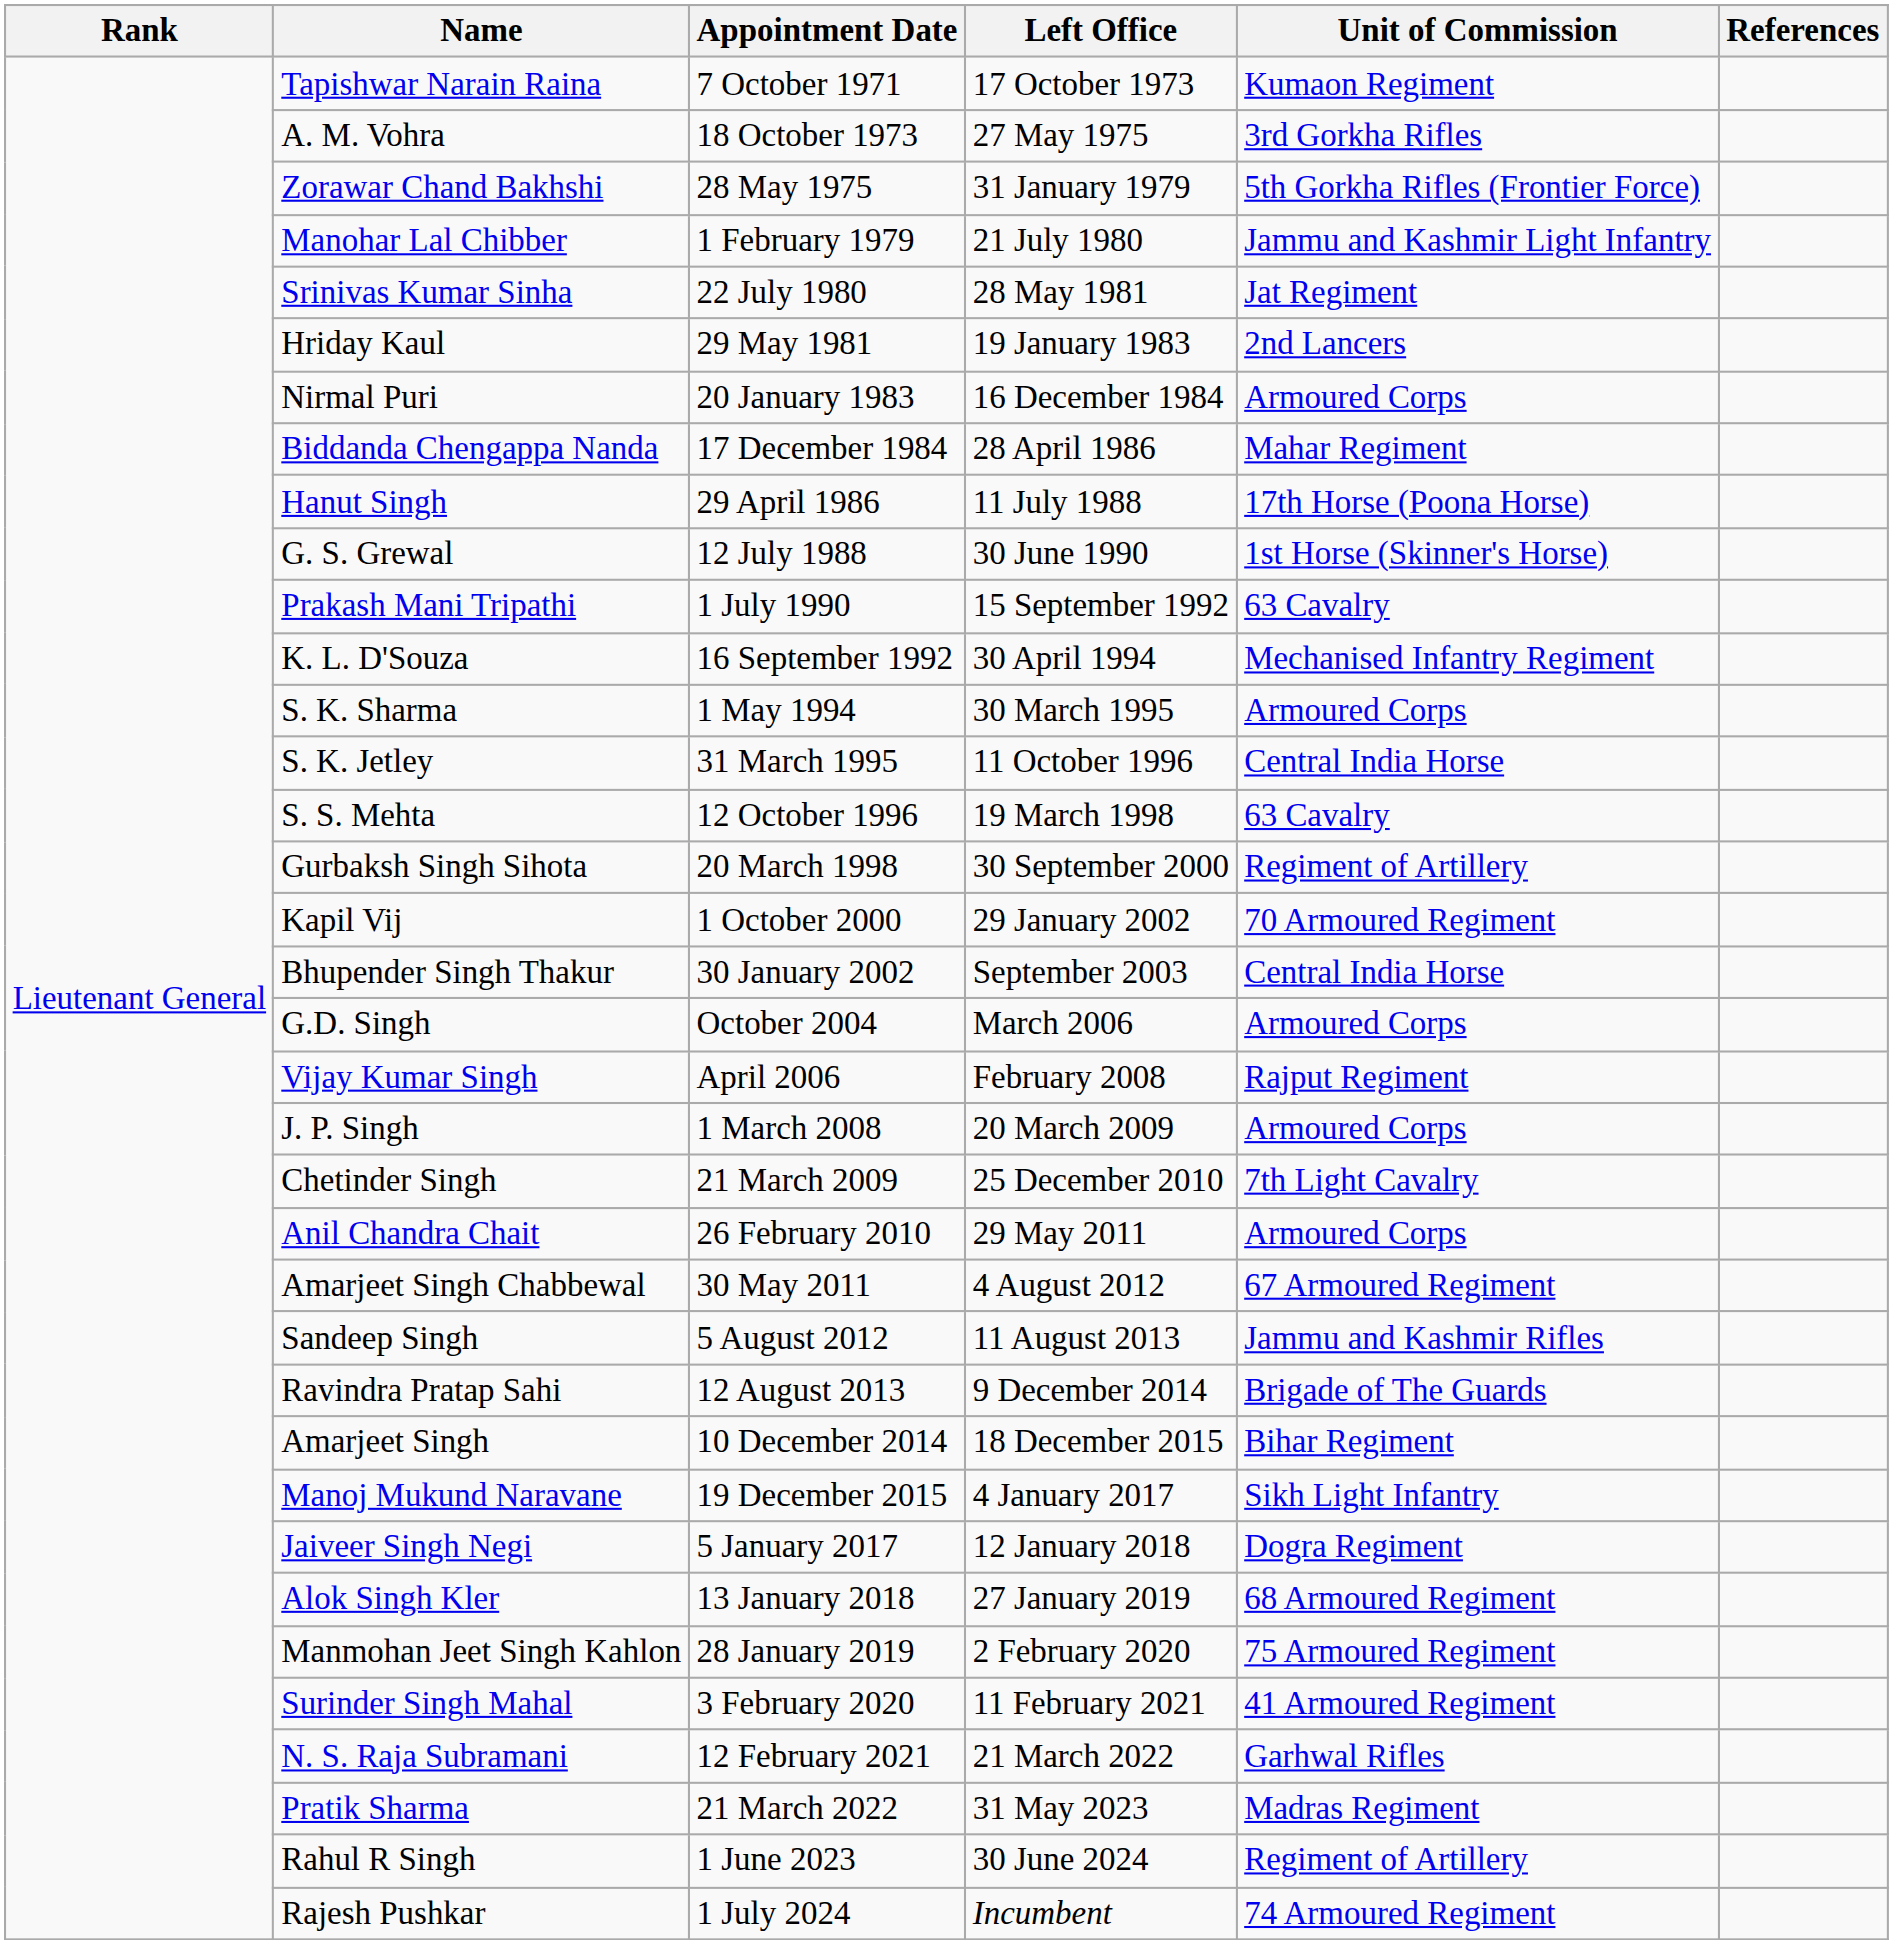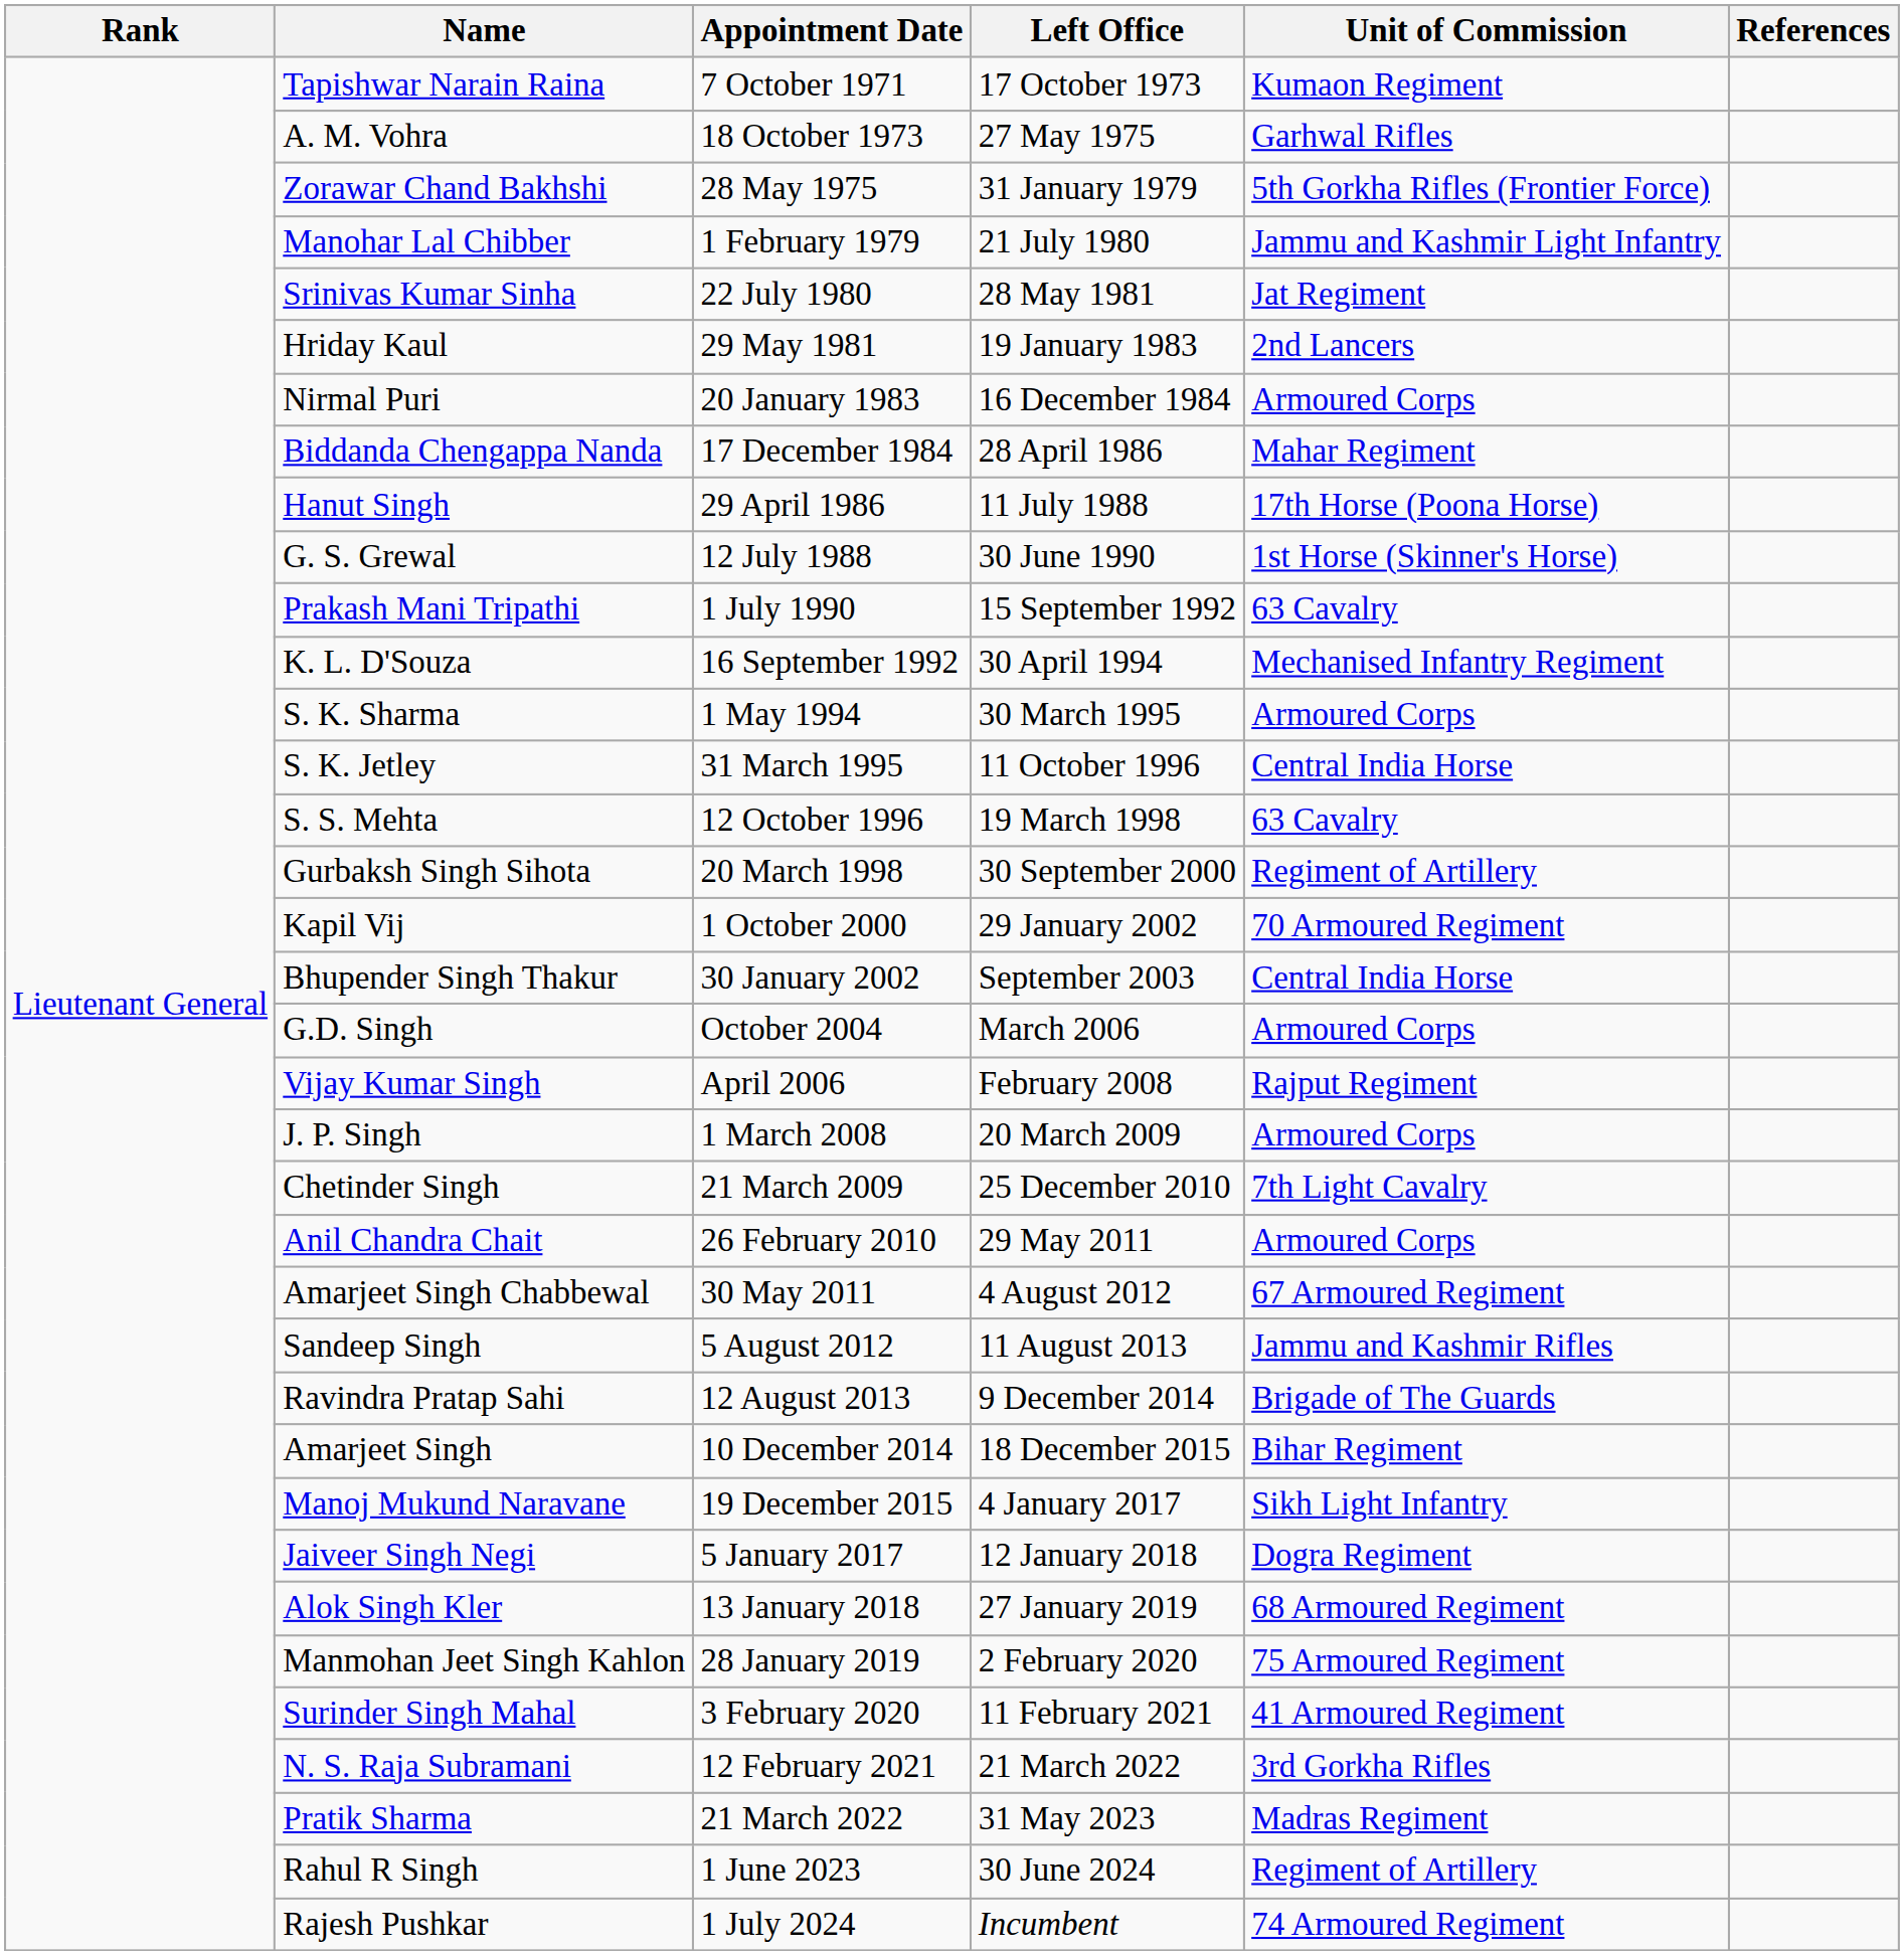 <table class="wikitable">
 <tr>
 <th>Rank</th>
 <th>Name</th>
 <th>Appointment Date</th>
 <th>Left Office</th>
 <th>Unit of Commission</th>
 <th>References</th>
 </tr>
 <tr>
 <td rowspan=50><a href='#'>Lieutenant General</a></td>
 <td><a href='#'>Tapishwar Narain Raina</a></td>
 <td>7 October 1971</td>
 <td>17 October 1973</td>
 <td><a href='#'>Kumaon Regiment</a></td>
 <td></td>
 </tr>
 <tr>
 <td>A. M. Vohra</td>
 <td>18 October 1973</td>
 <td>27 May 1975</td>
-<td><a href='#'>3rd Gorkha Rifles</a></td>
+<td><a href='#'>Garhwal Rifles</a></td>
 <td></td>
 </tr>
 <tr>
 <td><a href='#'>Zorawar Chand Bakhshi</a></td>
 <td>28 May 1975</td>
 <td>31 January 1979</td>
 <td><a href='#'>5th Gorkha Rifles (Frontier Force)</a></td>
 <td></td>
 </tr>
 <tr>
 <td><a href='#'>Manohar Lal Chibber</a></td>
 <td>1 February 1979</td>
 <td>21 July 1980</td>
 <td><a href='#'>Jammu and Kashmir Light Infantry</a></td>
 <td></td>
 </tr>
 <tr>
 <td><a href='#'>Srinivas Kumar Sinha</a></td>
 <td>22 July 1980</td>
 <td>28 May 1981</td>
 <td><a href='#'>Jat Regiment</a></td>
 <td></td>
 </tr>
 <tr>
 <td>Hriday Kaul</td>
 <td>29 May 1981</td>
 <td>19 January 1983</td>
 <td><a href='#'>2nd Lancers</a></td>
 <td></td>
 </tr>
 <tr>
 <td>Nirmal Puri</td>
 <td>20 January 1983</td>
 <td>16 December 1984</td>
 <td><a href='#'>Armoured Corps</a></td>
 <td></td>
 </tr>
 <tr>
 <td><a href='#'>Biddanda Chengappa Nanda</a></td>
 <td>17 December 1984</td>
 <td>28 April 1986</td>
 <td><a href='#'>Mahar Regiment</a></td>
 <td></td>
 </tr>
 <tr>
 <td><a href='#'>Hanut Singh</a></td>
 <td>29 April 1986</td>
 <td>11 July 1988</td>
 <td><a href='#'>17th Horse (Poona Horse)</a></td>
 <td></td>
 </tr>
 <tr>
 <td>G. S. Grewal</td>
 <td>12 July 1988</td>
 <td>30 June 1990</td>
 <td><a href='#'>1st Horse (Skinner's Horse)</a></td>
 <td></td>
 </tr>
 <tr>
 <td><a href='#'>Prakash Mani Tripathi</a></td>
 <td>1 July 1990</td>
 <td>15 September 1992</td>
 <td><a href='#'>63 Cavalry</a></td>
 <td></td>
 </tr>
 <tr>
 <td>K. L. D'Souza</td>
 <td>16 September 1992</td>
 <td>30 April 1994</td>
 <td><a href='#'>Mechanised Infantry Regiment</a></td>
 <td></td>
 </tr>
 <tr>
 <td>S. K. Sharma</td>
 <td>1 May 1994</td>
 <td>30 March 1995</td>
 <td><a href='#'>Armoured Corps</a></td>
 <td></td>
 </tr>
 <tr>
 <td>S. K. Jetley</td>
 <td>31 March 1995</td>
 <td>11 October 1996</td>
 <td><a href='#'>Central India Horse</a></td>
 <td></td>
 </tr>
 <tr>
 <td>S. S. Mehta</td>
 <td>12 October 1996</td>
 <td>19 March 1998</td>
 <td><a href='#'>63 Cavalry</a></td>
 <td></td>
 </tr>
 <tr>
 <td>Gurbaksh Singh Sihota</td>
 <td>20 March 1998</td>
 <td>30 September 2000</td>
 <td><a href='#'>Regiment of Artillery</a></td>
 <td></td>
 </tr>
 <tr>
 <td>Kapil Vij</td>
 <td>1 October 2000</td>
 <td>29 January 2002</td>
 <td><a href='#'>70 Armoured Regiment</a></td>
 <td></td>
 </tr>
 <tr>
 <td>Bhupender Singh Thakur</td>
 <td>30 January 2002</td>
 <td>September 2003</td>
 <td><a href='#'>Central India Horse</a></td>
 <td></td>
 </tr>
 <tr>
 <td>G.D. Singh</td>
 <td>October 2004</td>
 <td>March 2006</td>
 <td><a href='#'>Armoured Corps</a></td>
 <td></td>
 </tr>
 <tr>
 <td><a href='#'>Vijay Kumar Singh</a></td>
 <td>April 2006</td>
 <td>February 2008</td>
 <td><a href='#'>Rajput Regiment</a></td>
 <td></td>
 </tr>
 <tr>
 <td>J. P. Singh</td>
 <td>1 March 2008</td>
 <td>20 March 2009</td>
 <td><a href='#'>Armoured Corps</a></td>
 <td></td>
 </tr>
 <tr>
 <td>Chetinder Singh</td>
 <td>21 March 2009</td>
 <td>25 December 2010</td>
 <td><a href='#'>7th Light Cavalry</a></td>
 <td></td>
 </tr>
 <tr>
 <td><a href='#'>Anil Chandra Chait</a></td>
 <td>26 February 2010</td>
 <td>29 May 2011</td>
 <td><a href='#'>Armoured Corps</a></td>
 <td></td>
 </tr>
 <tr>
 <td>Amarjeet Singh Chabbewal</td>
 <td>30 May 2011</td>
 <td>4 August 2012</td>
 <td><a href='#'>67 Armoured Regiment</a></td>
 <td></td>
 </tr>
 <tr>
 <td>Sandeep Singh</td>
 <td>5 August 2012</td>
 <td>11 August 2013</td>
 <td><a href='#'>Jammu and Kashmir Rifles</a></td>
 <td></td>
 </tr>
 <tr>
 <td>Ravindra Pratap Sahi</td>
 <td>12 August 2013</td>
 <td>9 December 2014</td>
 <td><a href='#'>Brigade of The Guards</a></td>
 <td></td>
 </tr>
 <tr>
 <td>Amarjeet Singh</td>
 <td>10 December 2014</td>
 <td>18 December 2015</td>
 <td><a href='#'>Bihar Regiment</a></td>
 <td></td>
 </tr>
 <tr>
 <td><a href='#'>Manoj Mukund Naravane</a></td>
 <td>19 December 2015</td>
 <td>4 January 2017</td>
 <td><a href='#'>Sikh Light Infantry</a></td>
 <td></td>
 </tr>
 <tr>
 <td><a href='#'>Jaiveer Singh Negi</a></td>
 <td>5 January 2017</td>
 <td>12 January 2018</td>
 <td><a href='#'>Dogra Regiment</a></td>
 <td></td>
 </tr>
 <tr>
 <td><a href='#'>Alok Singh Kler</a></td>
 <td>13 January 2018</td>
 <td>27 January 2019</td>
 <td><a href='#'>68 Armoured Regiment</a></td>
 <td></td>
 </tr>
 <tr>
 <td>Manmohan Jeet Singh Kahlon</td>
 <td>28 January 2019</td>
 <td>2 February 2020</td>
 <td><a href='#'>75 Armoured Regiment</a></td>
 <td></td>
 </tr>
 <tr>
 <td><a href='#'>Surinder Singh Mahal</a></td>
 <td>3 February 2020</td>
 <td>11 February 2021</td>
 <td><a href='#'>41 Armoured Regiment</a></td>
 <td></td>
 </tr>
 <tr>
 <td><a href='#'>N. S. Raja Subramani</a></td>
 <td>12 February 2021</td>
 <td>21 March 2022</td>
-<td><a href='#'>Garhwal Rifles</a></td>
+<td><a href='#'>3rd Gorkha Rifles</a></td>
 <td></td>
 </tr>
 <tr>
 <td><a href='#'>Pratik Sharma</a></td>
 <td>21 March 2022</td>
 <td>31 May 2023</td>
 <td><a href='#'>Madras Regiment</a></td>
 <td></td>
 </tr>
 <tr>
 <td>Rahul R Singh</td>
 <td>1 June 2023</td>
 <td>30 June 2024</td>
 <td><a href='#'>Regiment of Artillery</a></td>
 <td></td>
 </tr>
 <tr>
 <td>Rajesh Pushkar</td>
 <td>1 July 2024</td>
 <td><em>Incumbent</em></td>
 <td><a href='#'>74 Armoured Regiment</a></td>
 <td></td>
 </tr>
 </table>
